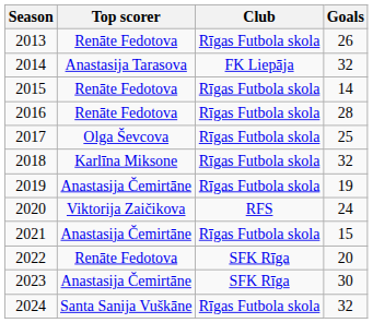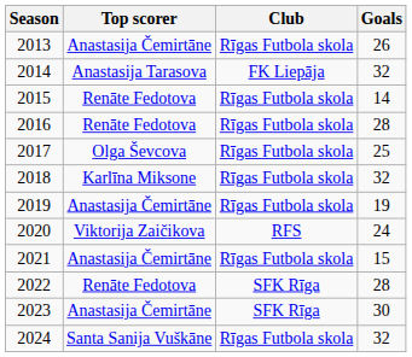 <table class="wikitable sortable" style="text-align:center">
 <tr>
 <th>Season</th>
 <th>Top scorer</th>
 <th>Club</th>
 <th>Goals</th>
 </tr>
 <tr>
 <td>2013</td>
-<td><a href='#'>Renāte Fedotova</a></td>
+<td><a href='#'>Anastasija Čemirtāne</a></td>
 <td><a href='#'>Rīgas Futbola skola</a></td>
 <td>26</td>
 </tr>
 <tr>
 <td>2014</td>
 <td><a href='#'>Anastasija Tarasova</a></td>
 <td><a href='#'>FK Liepāja</a></td>
 <td>32</td>
 </tr>
 <tr>
 <td>2015</td>
 <td><a href='#'>Renāte Fedotova</a></td>
 <td><a href='#'>Rīgas Futbola skola</a></td>
 <td>14</td>
 </tr>
 <tr>
 <td>2016</td>
 <td><a href='#'>Renāte Fedotova</a></td>
 <td><a href='#'>Rīgas Futbola skola</a></td>
 <td>28</td>
 </tr>
 <tr>
 <td>2017</td>
 <td><a href='#'>Olga Ševcova</a></td>
 <td><a href='#'>Rīgas Futbola skola</a></td>
 <td>25</td>
 </tr>
 <tr>
 <td>2018</td>
 <td><a href='#'>Karlīna Miksone</a></td>
 <td><a href='#'>Rīgas Futbola skola</a></td>
 <td>32</td>
 </tr>
 <tr>
 <td>2019</td>
 <td><a href='#'>Anastasija Čemirtāne</a></td>
 <td><a href='#'>Rīgas Futbola skola</a></td>
 <td>19</td>
 </tr>
 <tr>
 <td>2020</td>
 <td><a href='#'>Viktorija Zaičikova</a></td>
 <td><a href='#'>RFS</a></td>
 <td>24</td>
 </tr>
 <tr>
 <td>2021</td>
 <td><a href='#'>Anastasija Čemirtāne</a></td>
 <td><a href='#'>Rīgas Futbola skola</a></td>
 <td>15</td>
 </tr>
 <tr>
 <td>2022</td>
 <td><a href='#'>Renāte Fedotova</a></td>
 <td><a href='#'>SFK Rīga</a></td>
-<td>20</td>
+<td>28</td>
 </tr>
 <tr>
 <td>2023</td>
 <td><a href='#'>Anastasija Čemirtāne</a></td>
 <td><a href='#'>SFK Rīga</a></td>
 <td>30</td>
 </tr>
 <tr>
 <td>2024</td>
 <td><a href='#'>Santa Sanija Vuškāne</a></td>
 <td><a href='#'>Rīgas Futbola skola</a></td>
 <td>32</td>
 </tr>
 </table>
